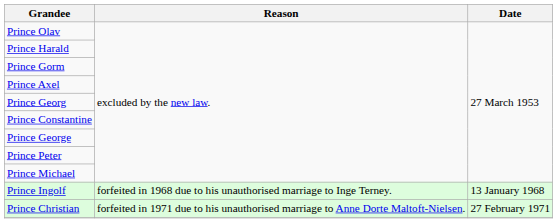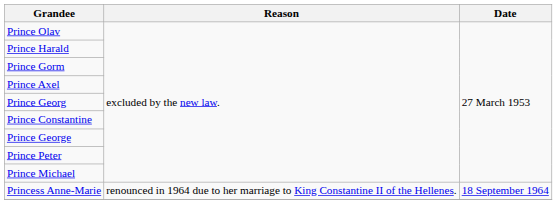 <table class="wikitable">
 <tr>
 <th>Grandee</th>
 <th>Reason</th>
 <th>Date</th>
 </tr>
 <tr>
 <td> <a href='#'>Prince Olav</a></td>
 <td rowspan=9>excluded by the <a href='#'>new law</a>.</td>
 <td rowspan=9>27 March 1953</td>
 </tr>
 <tr>
 <td> <a href='#'>Prince Harald</a></td>
 </tr>
 <tr>
 <td><a href='#'>Prince Gorm</a></td>
 </tr>
 <tr>
 <td><a href='#'>Prince Axel</a></td>
 </tr>
 <tr>
 <td><a href='#'>Prince Georg</a></td>
 </tr>
 <tr>
 <td> <a href='#'>Prince Constantine</a></td>
 </tr>
 <tr>
 <td> <a href='#'>Prince George</a></td>
 </tr>
 <tr>
 <td> <a href='#'>Prince Peter</a></td>
 </tr>
 <tr>
 <td> <a href='#'>Prince Michael</a></td>
 </tr>
-<tr scope=row style="background:#DDFDDD">
-<td><a href='#'>Prince Ingolf</a></td>
-<td>forfeited in 1968 due to his unauthorised marriage to Inge Terney.</td>
-<td>13 January 1968 </td>
-</tr>
-<tr scope=row style="background:#DDFDDD">
-<td><a href='#'>Prince Christian</a></td>
-<td>forfeited in 1971 due to his unauthorised marriage to <a href='#'>Anne Dorte Maltoft-Nielsen</a>.</td>
-<td>27 February 1971 </td>
+<tr>
+<td><a href='#'>Princess Anne-Marie</a></td>
+<td>renounced in 1964 due to her marriage to <a href='#'>King Constantine II of the Hellenes</a>.</td>
+<td><a href='#'>18 September 1964</a></td>
 </tr>
 <tr>
 </tr>
 </table>
